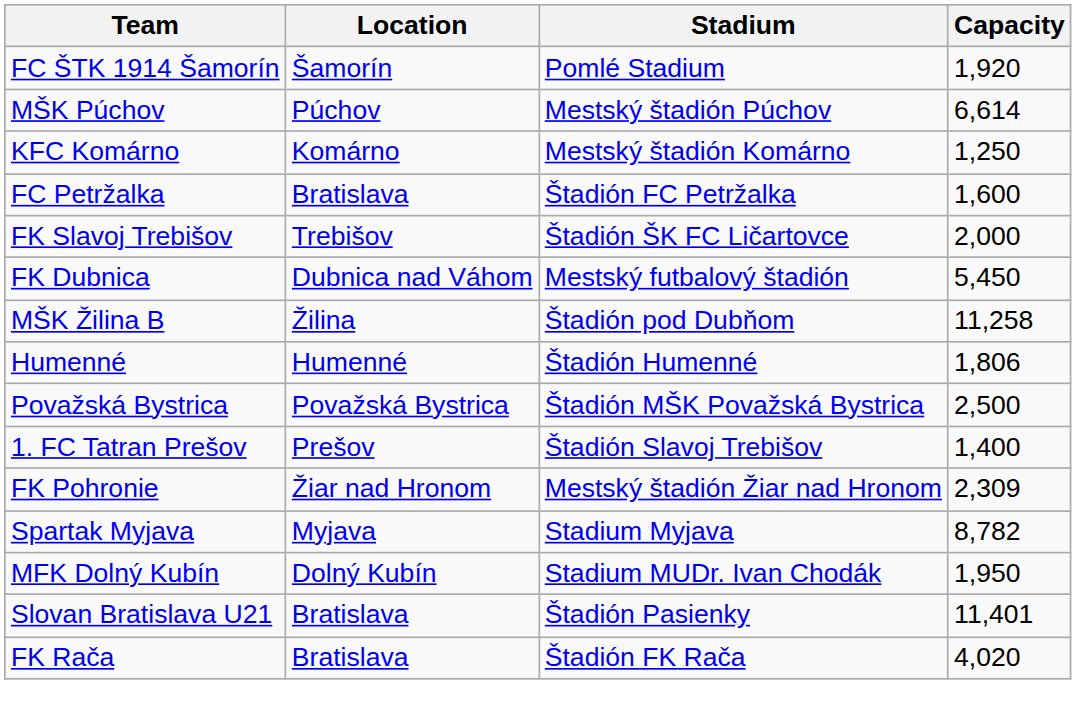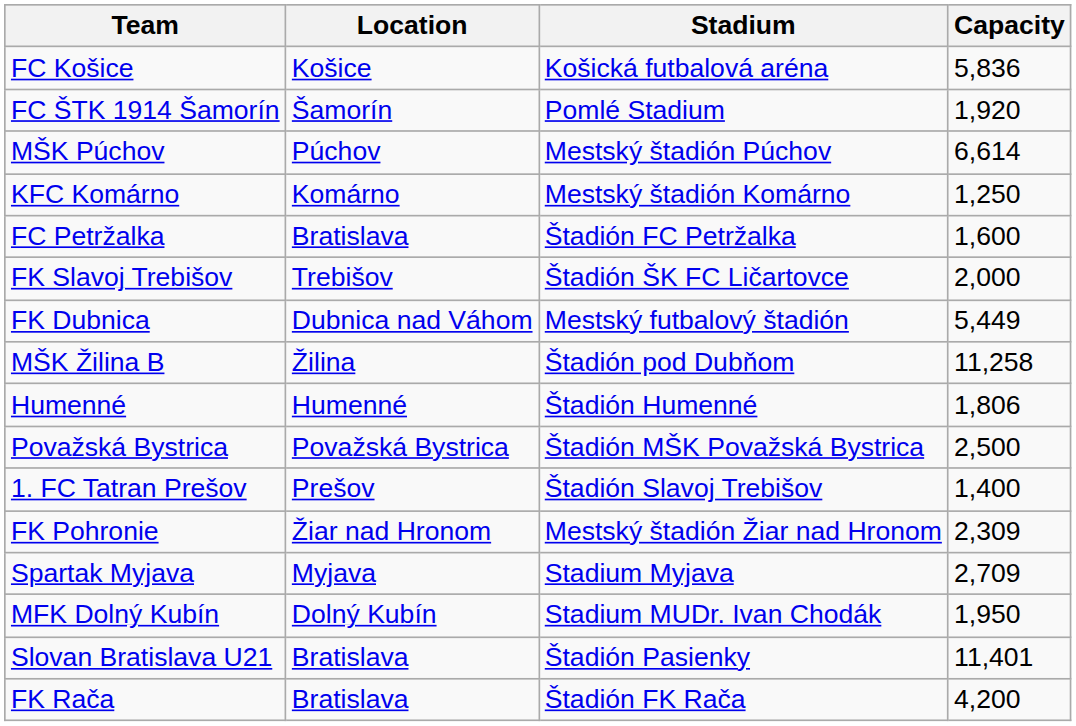 <table class="wikitable sortable" style="text-align:left;">
 <tr>
 <th>Team</th>
 <th>Location</th>
 <th>Stadium</th>
 <th>Capacity</th>
+</tr>
+<tr>
+<td><a href='#'>FC Košice</a></td>
+<td><a href='#'>Košice</a></td>
+<td><a href='#'>Košická futbalová aréna</a></td>
+<td>5,836</td>
 </tr>
 <tr>
 <td><a href='#'>FC ŠTK 1914 Šamorín</a></td>
 <td><a href='#'>Šamorín</a></td>
 <td><a href='#'>Pomlé Stadium</a></td>
 <td>1,920</td>
 </tr>
 <tr>
 <td><a href='#'>MŠK Púchov</a></td>
 <td><a href='#'>Púchov</a></td>
 <td><a href='#'>Mestský štadión Púchov</a></td>
 <td>6,614</td>
 </tr>
 <tr>
 <td><a href='#'>KFC Komárno</a></td>
 <td><a href='#'>Komárno</a></td>
 <td><a href='#'>Mestský štadión Komárno</a></td>
 <td>1,250</td>
 </tr>
 <tr>
 <td><a href='#'>FC Petržalka</a></td>
 <td><a href='#'>Bratislava</a></td>
 <td><a href='#'>Štadión FC Petržalka</a></td>
 <td>1,600</td>
 </tr>
 <tr>
 <td><a href='#'>FK Slavoj Trebišov</a></td>
 <td><a href='#'>Trebišov</a></td>
 <td><a href='#'>Štadión ŠK FC Ličartovce</a></td>
 <td>2,000</td>
 </tr>
 <tr>
 <td><a href='#'>FK Dubnica</a></td>
 <td><a href='#'>Dubnica nad Váhom</a></td>
 <td><a href='#'>Mestský futbalový štadión</a></td>
-<td>5,450</td>
+<td>5,449</td>
 </tr>
 <tr>
 <td><a href='#'>MŠK Žilina B</a></td>
 <td><a href='#'>Žilina</a></td>
 <td><a href='#'>Štadión pod Dubňom</a></td>
 <td>11,258</td>
 </tr>
 <tr>
 <td><a href='#'>Humenné</a></td>
 <td><a href='#'>Humenné</a></td>
 <td><a href='#'>Štadión Humenné</a></td>
 <td>1,806</td>
 </tr>
 <tr>
 <td><a href='#'>Považská Bystrica</a></td>
 <td><a href='#'>Považská Bystrica</a></td>
 <td><a href='#'>Štadión MŠK Považská Bystrica</a></td>
 <td>2,500</td>
 </tr>
 <tr>
 <td><a href='#'>1. FC Tatran Prešov</a></td>
 <td><a href='#'>Prešov</a></td>
 <td><a href='#'>Štadión Slavoj Trebišov</a></td>
 <td>1,400</td>
 </tr>
 <tr>
 <td><a href='#'>FK Pohronie</a></td>
 <td><a href='#'>Žiar nad Hronom</a></td>
 <td><a href='#'>Mestský štadión Žiar nad Hronom</a></td>
 <td>2,309</td>
 </tr>
 <tr>
 <td><a href='#'>Spartak Myjava</a></td>
 <td><a href='#'>Myjava</a></td>
 <td><a href='#'>Stadium Myjava</a></td>
-<td>8,782</td>
+<td>2,709</td>
 </tr>
 <tr>
 <td><a href='#'>MFK Dolný Kubín</a></td>
 <td><a href='#'>Dolný Kubín</a></td>
 <td><a href='#'>Stadium MUDr. Ivan Chodák</a></td>
 <td>1,950</td>
 </tr>
 <tr>
 <td><a href='#'>Slovan Bratislava U21</a></td>
 <td><a href='#'>Bratislava</a></td>
 <td><a href='#'>Štadión Pasienky</a></td>
 <td>11,401</td>
 </tr>
 <tr>
 <td><a href='#'>FK Rača</a></td>
 <td><a href='#'>Bratislava</a></td>
 <td><a href='#'>Štadión FK Rača</a></td>
-<td>4,020</td>
+<td>4,200</td>
 </tr>
 </table>
